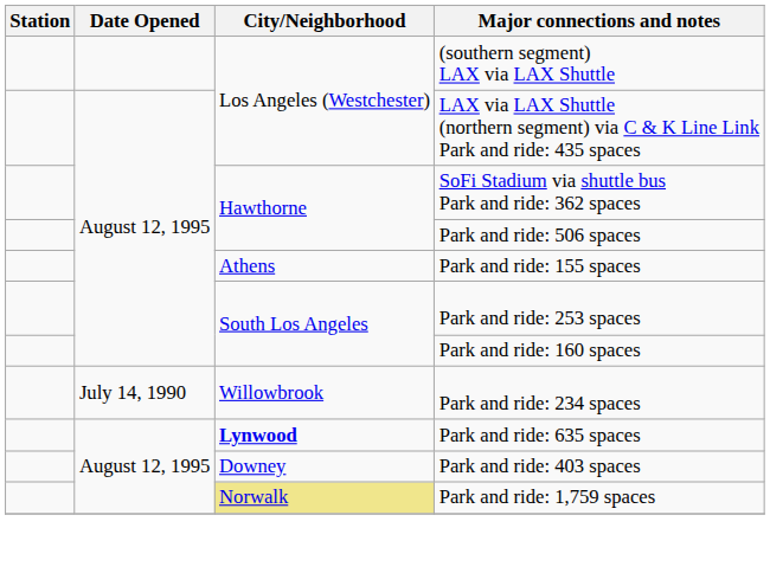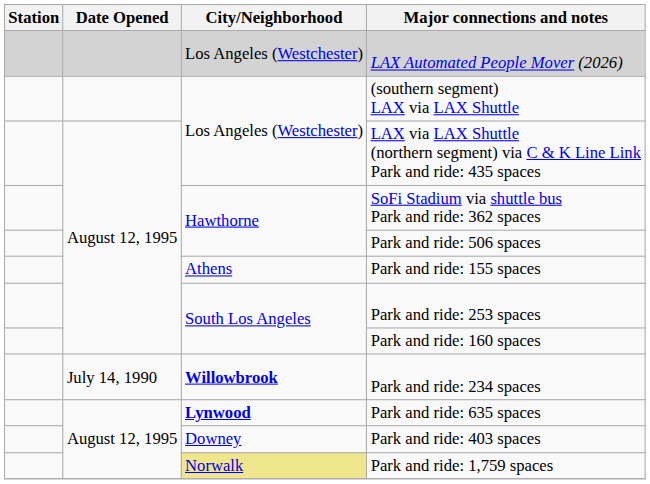 <table class="wikitable">
 <tr>
 <th>Station</th>
 <th>Date Opened</th>
 <th>City/Neighborhood<br></th>
 <th>Major connections and notes</th>
+</tr>
+<tr bgcolor="lightgray">
+<td><em></em></td>
+<td></td>
+<td>Los Angeles (<a href='#'>Westchester</a>)</td>
+<td><br> <em><a href='#'>LAX Automated People Mover</a> (2026)</em></td>
 </tr>
 <tr>
 <td></td>
 <td></td>
 <td rowspan="2">Los Angeles (<a href='#'>Westchester</a>)</td>
 <td> (southern segment)<br> <a href='#'>LAX</a> via <a href='#'>LAX Shuttle</a></td>
 </tr>
 <tr>
 <td></td>
 <td rowspan="6">August 12, 1995</td>
 <td> <a href='#'>LAX</a> via <a href='#'>LAX Shuttle</a><br> (northern segment) via <a href='#'>C & K Line Link</a><br>Park and ride: 435 spaces</td>
 </tr>
 <tr>
 <td></td>
 <td rowspan="2"><a href='#'>Hawthorne</a></td>
 <td><a href='#'>SoFi Stadium</a> via <a href='#'>shuttle bus</a><br>Park and ride: 362 spaces</td>
 </tr>
 <tr>
 <td></td>
 <td>Park and ride: 506 spaces</td>
 </tr>
 <tr>
 <td></td>
 <td><a href='#'>Athens</a></td>
 <td>Park and ride: 155 spaces</td>
 </tr>
 <tr>
 <td></td>
 <td rowspan="2"><a href='#'>South Los Angeles</a></td>
 <td><br>Park and ride: 253 spaces</td>
 </tr>
 <tr>
 <td></td>
 <td>Park and ride: 160 spaces</td>
 </tr>
 <tr>
 <td></td>
 <td>July 14, 1990</td>
-<td><a href='#'>Willowbrook</a></td>
+<td><strong><a href='#'>Willowbrook</a></strong></td>
 <td><br>Park and ride: 234 spaces</td>
 </tr>
 <tr>
 <td></td>
 <td rowspan="3">August 12, 1995</td>
 <td><strong><a href='#'>Lynwood</a></strong></td>
 <td>Park and ride: 635 spaces</td>
 </tr>
 <tr>
 <td></td>
 <td><a href='#'>Downey</a></td>
 <td>Park and ride: 403 spaces</td>
 </tr>
 <tr>
 <td></td>
 <td style="background: khaki;"><a href='#'>Norwalk</a></td>
 <td>Park and ride: 1,759 spaces</td>
 </tr>
 <tr>
 </tr>
 </table>
